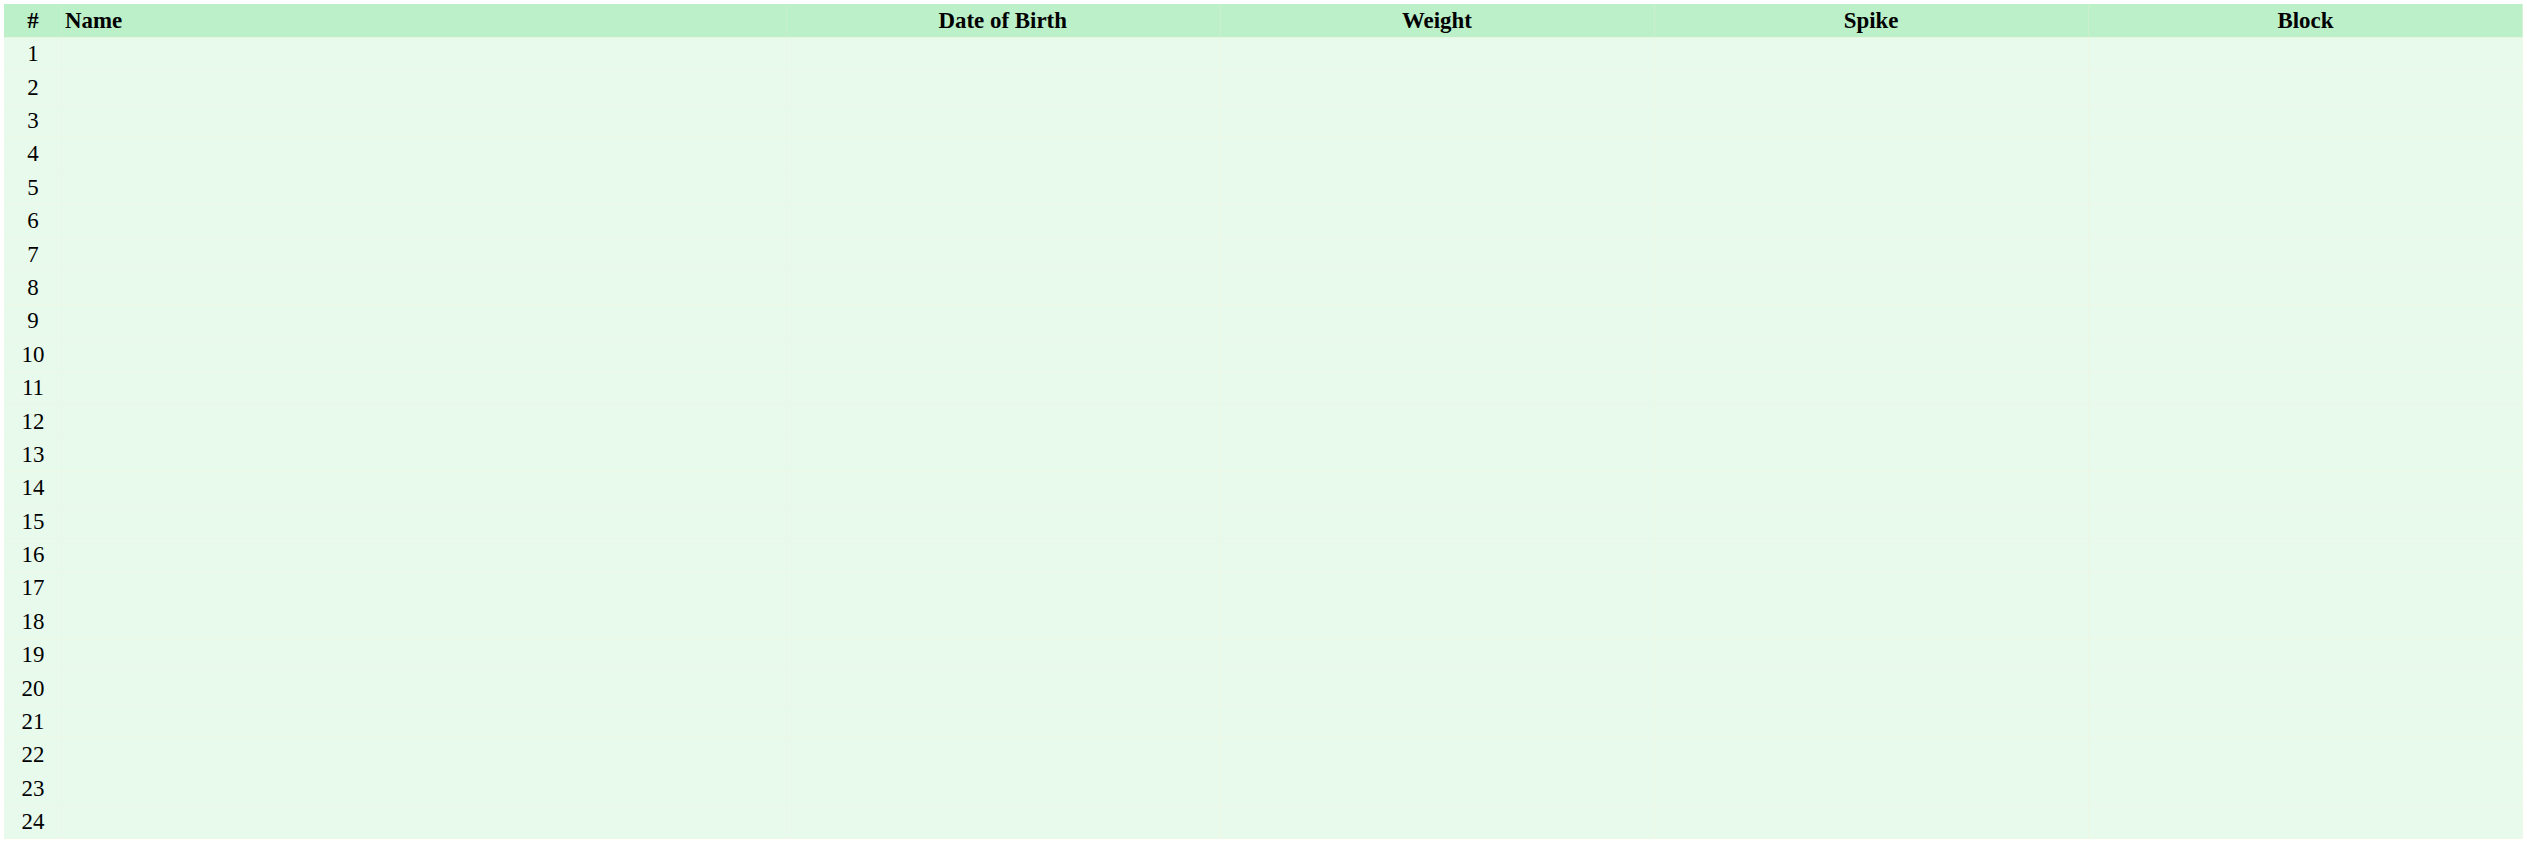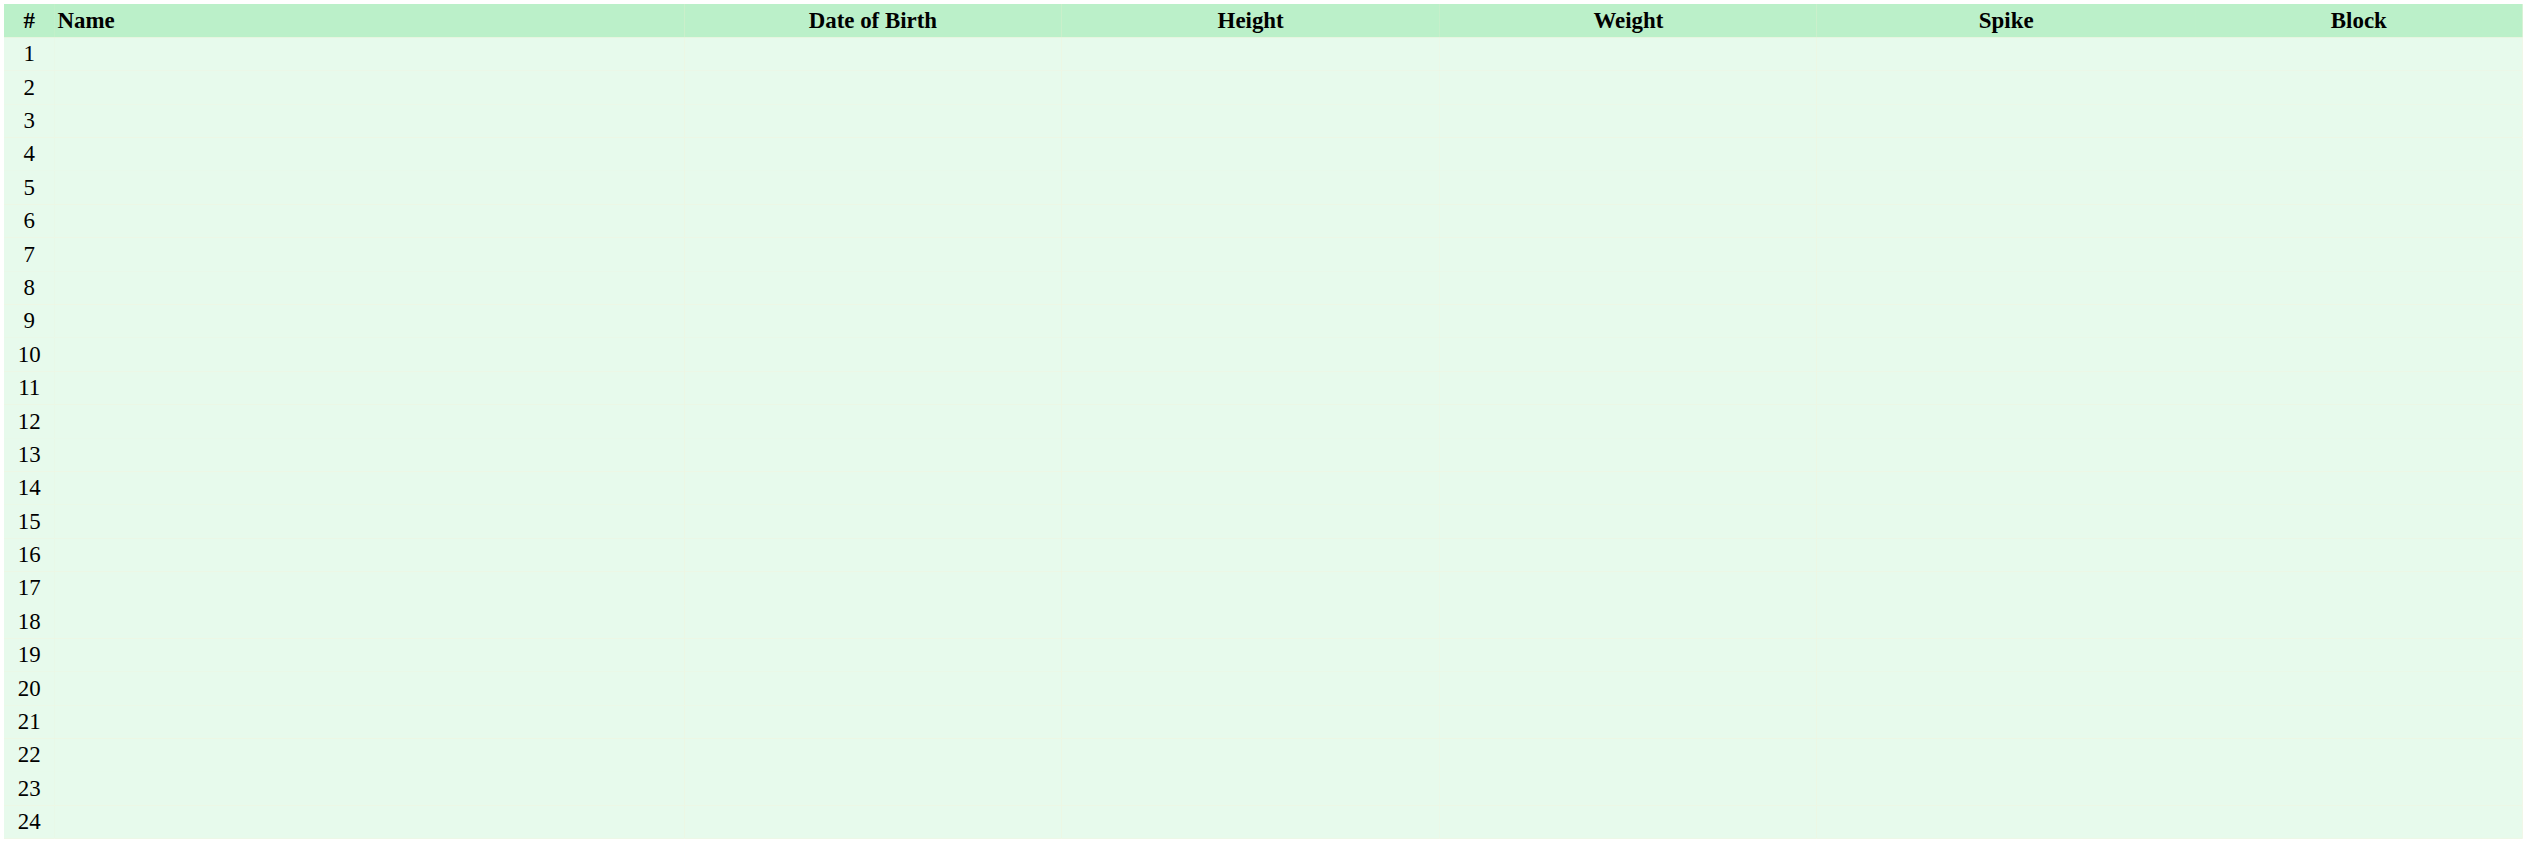 <table border=0 cellpadding=2 cellspacing=0  |- bgcolor=#FFECCE style="text-align:center; font-size:90%; width:100%">
 <tr bgcolor=#BBF0C9>
 <th width=2%>#</th>
 <th align=left width=25%>Name</th>
 <th width=15%>Date of Birth</th>
+<th width=15%>Height</th>
 <th width=15%>Weight</th>
 <th width=15%>Spike</th>
 <th width=15%>Block</th>
 </tr>
 <tr bgcolor=#E7FAEC>
 <td>1</td>
 <td align=left></td>
 <td align=right></td>
 <td></td>
 <td></td>
 <td></td>
+<td></td>
 </tr>
 <tr bgcolor=#E7FAEC>
 <td>2</td>
 <td align=left></td>
 <td align=right></td>
+<td></td>
 <td></td>
 <td></td>
 <td></td>
 </tr>
 <tr bgcolor=#E7FAEC>
 <td>3</td>
 <td align=left></td>
 <td align=right></td>
 <td></td>
 <td></td>
 <td></td>
+<td></td>
 </tr>
 <tr bgcolor=#E7FAEC>
 <td>4</td>
 <td align=left></td>
 <td align=right></td>
+<td></td>
 <td></td>
 <td></td>
 <td></td>
 </tr>
 <tr bgcolor=#E7FAEC>
 <td>5</td>
 <td align=left></td>
 <td align=right></td>
 <td></td>
 <td></td>
 <td></td>
+<td></td>
 </tr>
 <tr bgcolor=#E7FAEC>
 <td>6</td>
 <td align=left></td>
 <td align=right></td>
+<td></td>
 <td></td>
 <td></td>
 <td></td>
 </tr>
 <tr bgcolor=#E7FAEC>
 <td>7</td>
 <td align=left></td>
 <td align=right></td>
 <td></td>
 <td></td>
 <td></td>
+<td></td>
 </tr>
 <tr bgcolor=#E7FAEC>
 <td>8</td>
 <td align=left></td>
 <td align=right></td>
+<td></td>
 <td></td>
 <td></td>
 <td></td>
 </tr>
 <tr bgcolor=#E7FAEC>
 <td>9</td>
 <td align=left></td>
 <td align=right></td>
 <td></td>
 <td></td>
 <td></td>
+<td></td>
 </tr>
 <tr bgcolor=#E7FAEC>
 <td>10</td>
 <td align=left></td>
 <td align=right></td>
+<td></td>
 <td></td>
 <td></td>
 <td></td>
 </tr>
 <tr bgcolor=#E7FAEC>
 <td>11</td>
 <td align=left></td>
 <td align=right></td>
 <td></td>
 <td></td>
 <td></td>
+<td></td>
 </tr>
 <tr bgcolor=#E7FAEC>
 <td>12</td>
 <td align=left></td>
 <td align=right></td>
+<td></td>
 <td></td>
 <td></td>
 <td></td>
 </tr>
 <tr bgcolor=#E7FAEC>
 <td>13</td>
 <td align=left></td>
 <td align=right></td>
 <td></td>
 <td></td>
 <td></td>
+<td></td>
 </tr>
 <tr bgcolor=#E7FAEC>
 <td>14</td>
 <td align=left></td>
 <td align=right></td>
+<td></td>
 <td></td>
 <td></td>
 <td></td>
 </tr>
 <tr bgcolor=#E7FAEC>
 <td>15</td>
 <td align=left></td>
 <td align=right></td>
 <td></td>
 <td></td>
 <td></td>
+<td></td>
 </tr>
 <tr bgcolor=#E7FAEC>
 <td>16</td>
 <td align=left></td>
 <td align=right></td>
+<td></td>
 <td></td>
 <td></td>
 <td></td>
 </tr>
 <tr bgcolor=#E7FAEC>
 <td>17</td>
 <td align=left></td>
 <td align=right></td>
 <td></td>
 <td></td>
 <td></td>
+<td></td>
 </tr>
 <tr bgcolor=#E7FAEC>
 <td>18</td>
 <td align=left></td>
 <td align=right></td>
+<td></td>
 <td></td>
 <td></td>
 <td></td>
 </tr>
 <tr bgcolor=#E7FAEC>
 <td>19</td>
 <td align=left></td>
 <td align=right></td>
 <td></td>
 <td></td>
 <td></td>
+<td></td>
 </tr>
 <tr bgcolor=#E7FAEC>
 <td>20</td>
 <td align=left></td>
 <td align=right></td>
+<td></td>
 <td></td>
 <td></td>
 <td></td>
 </tr>
 <tr bgcolor=#E7FAEC>
 <td>21</td>
 <td align=left></td>
 <td align=right></td>
 <td></td>
 <td></td>
 <td></td>
+<td></td>
 </tr>
 <tr bgcolor=#E7FAEC>
 <td>22</td>
 <td align=left></td>
 <td align=right></td>
+<td></td>
 <td></td>
 <td></td>
 <td></td>
 </tr>
 <tr bgcolor=#E7FAEC>
 <td>23</td>
 <td align=left></td>
 <td align=right></td>
 <td></td>
 <td></td>
 <td></td>
+<td></td>
 </tr>
 <tr bgcolor=#E7FAEC>
 <td>24</td>
 <td align=left></td>
 <td align=right></td>
 <td></td>
 <td></td>
 <td></td>
+<td></td>
 </tr>
 </table>
